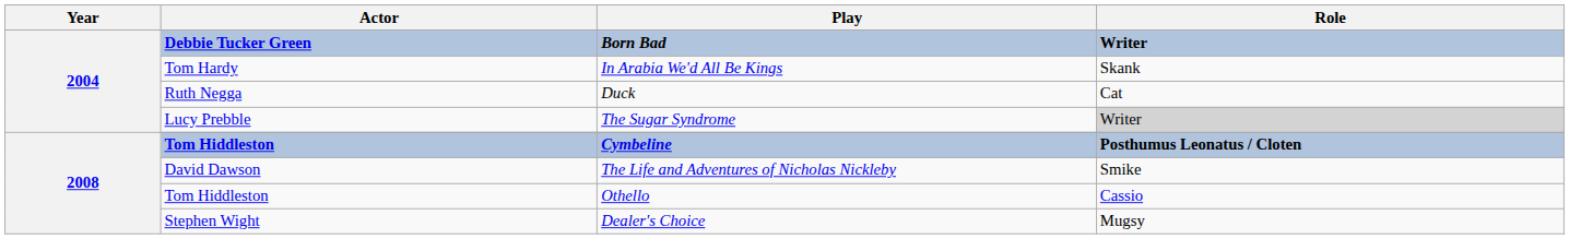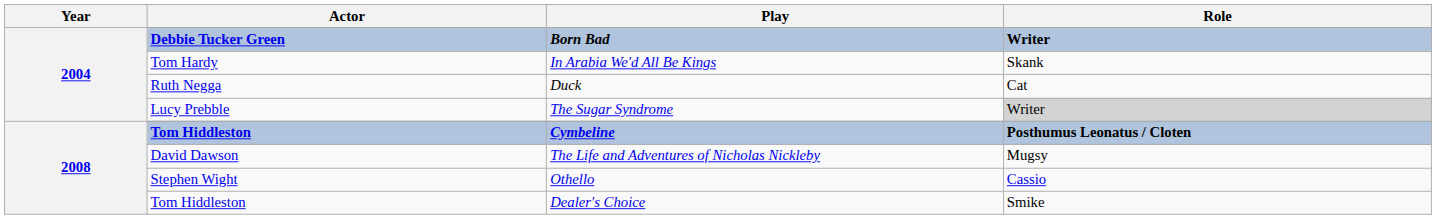 <table class="wikitable" style="width:98%;">
 <tr style="background:#bebebe;">
 <th style="width:10%;">Year</th>
 <th style="width:28%;">Actor</th>
 <th style="width:32%;">Play</th>
 <th style="width:30%;">Role</th>
 </tr>
 <tr>
 <th rowspan="5" align="center"><a href='#'>2004</a></th>
 </tr>
 <tr style="background:#B0C4DE">
 <td><strong><a href='#'>Debbie Tucker Green</a></strong></td>
 <td><strong><em>Born Bad</em></strong></td>
 <td><strong>Writer</strong></td>
 </tr>
 <tr>
 <td><a href='#'>Tom Hardy</a></td>
 <td><em><a href='#'>In Arabia We'd All Be Kings</a></em></td>
 <td>Skank</td>
 </tr>
 <tr>
 <td><a href='#'>Ruth Negga</a></td>
 <td><em>Duck</em></td>
 <td>Cat</td>
 </tr>
 <tr>
 <td><a href='#'>Lucy Prebble</a></td>
 <td><em><a href='#'>The Sugar Syndrome</a></em></td>
 <td style="background: lightgrey;">Writer</td>
 </tr>
 <tr>
 <th rowspan="5" align="center"><a href='#'>2008</a></th>
 </tr>
 <tr style="background:#B0C4DE">
 <td><strong><a href='#'>Tom Hiddleston</a></strong></td>
 <td><strong><em><a href='#'>Cymbeline</a></em></strong></td>
 <td><strong>Posthumus Leonatus / Cloten</strong></td>
 </tr>
 <tr>
 <td><a href='#'>David Dawson</a></td>
 <td><em><a href='#'>The Life and Adventures of Nicholas Nickleby</a></em></td>
-<td>Smike</td>
+<td>Mugsy</td>
 </tr>
 <tr>
-<td><a href='#'>Tom Hiddleston</a></td>
+<td><a href='#'>Stephen Wight</a></td>
 <td><em><a href='#'>Othello</a></em></td>
 <td><a href='#'>Cassio</a></td>
 </tr>
 <tr>
-<td><a href='#'>Stephen Wight</a></td>
+<td><a href='#'>Tom Hiddleston</a></td>
 <td><em><a href='#'>Dealer's Choice</a></em></td>
-<td>Mugsy</td>
+<td>Smike</td>
 </tr>
 </table>
